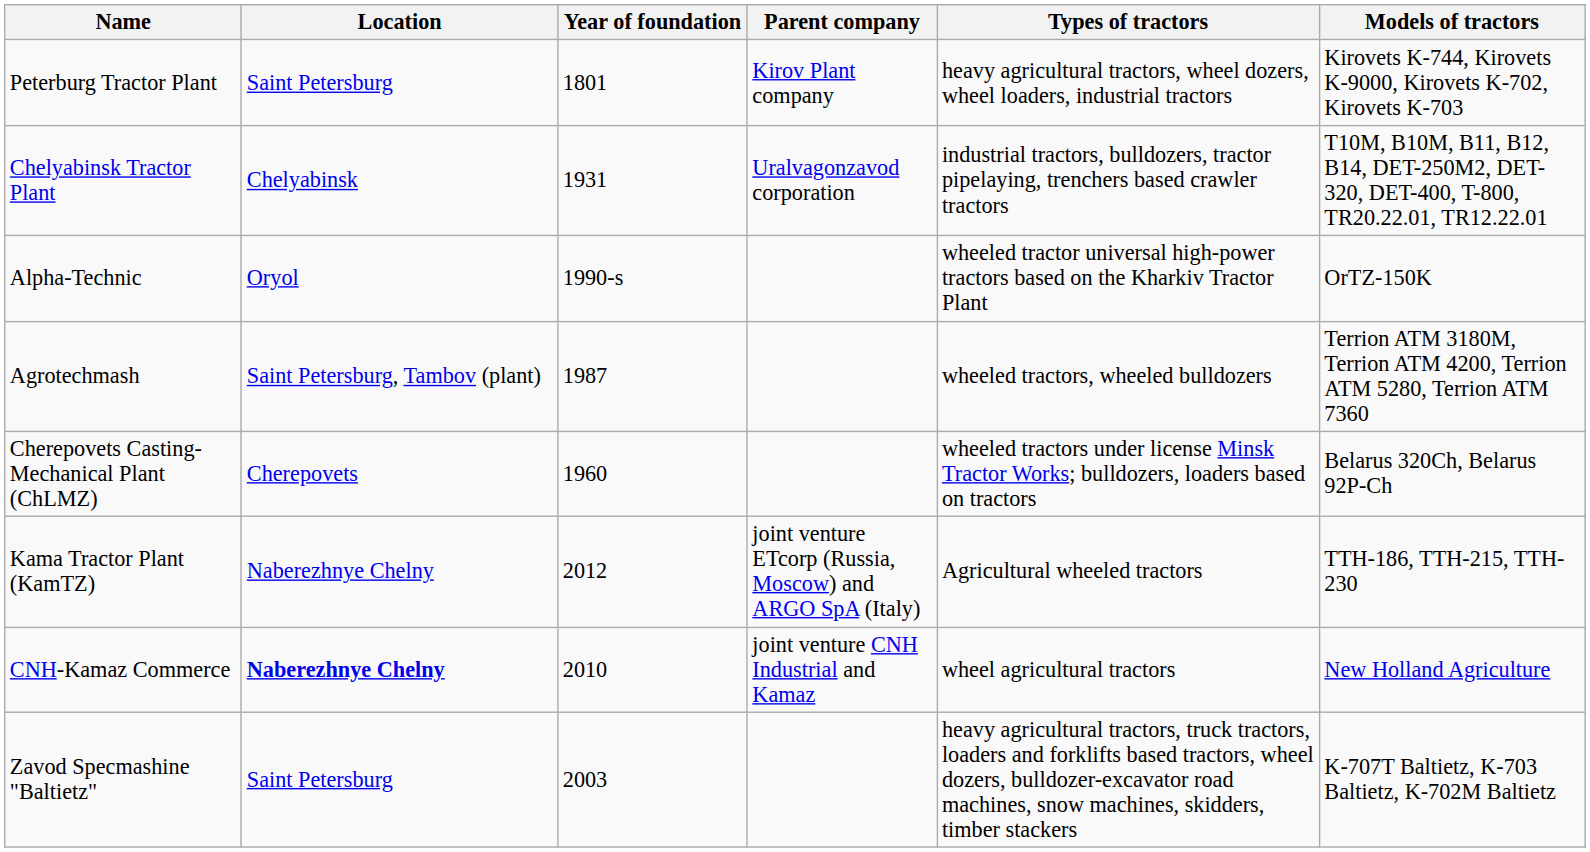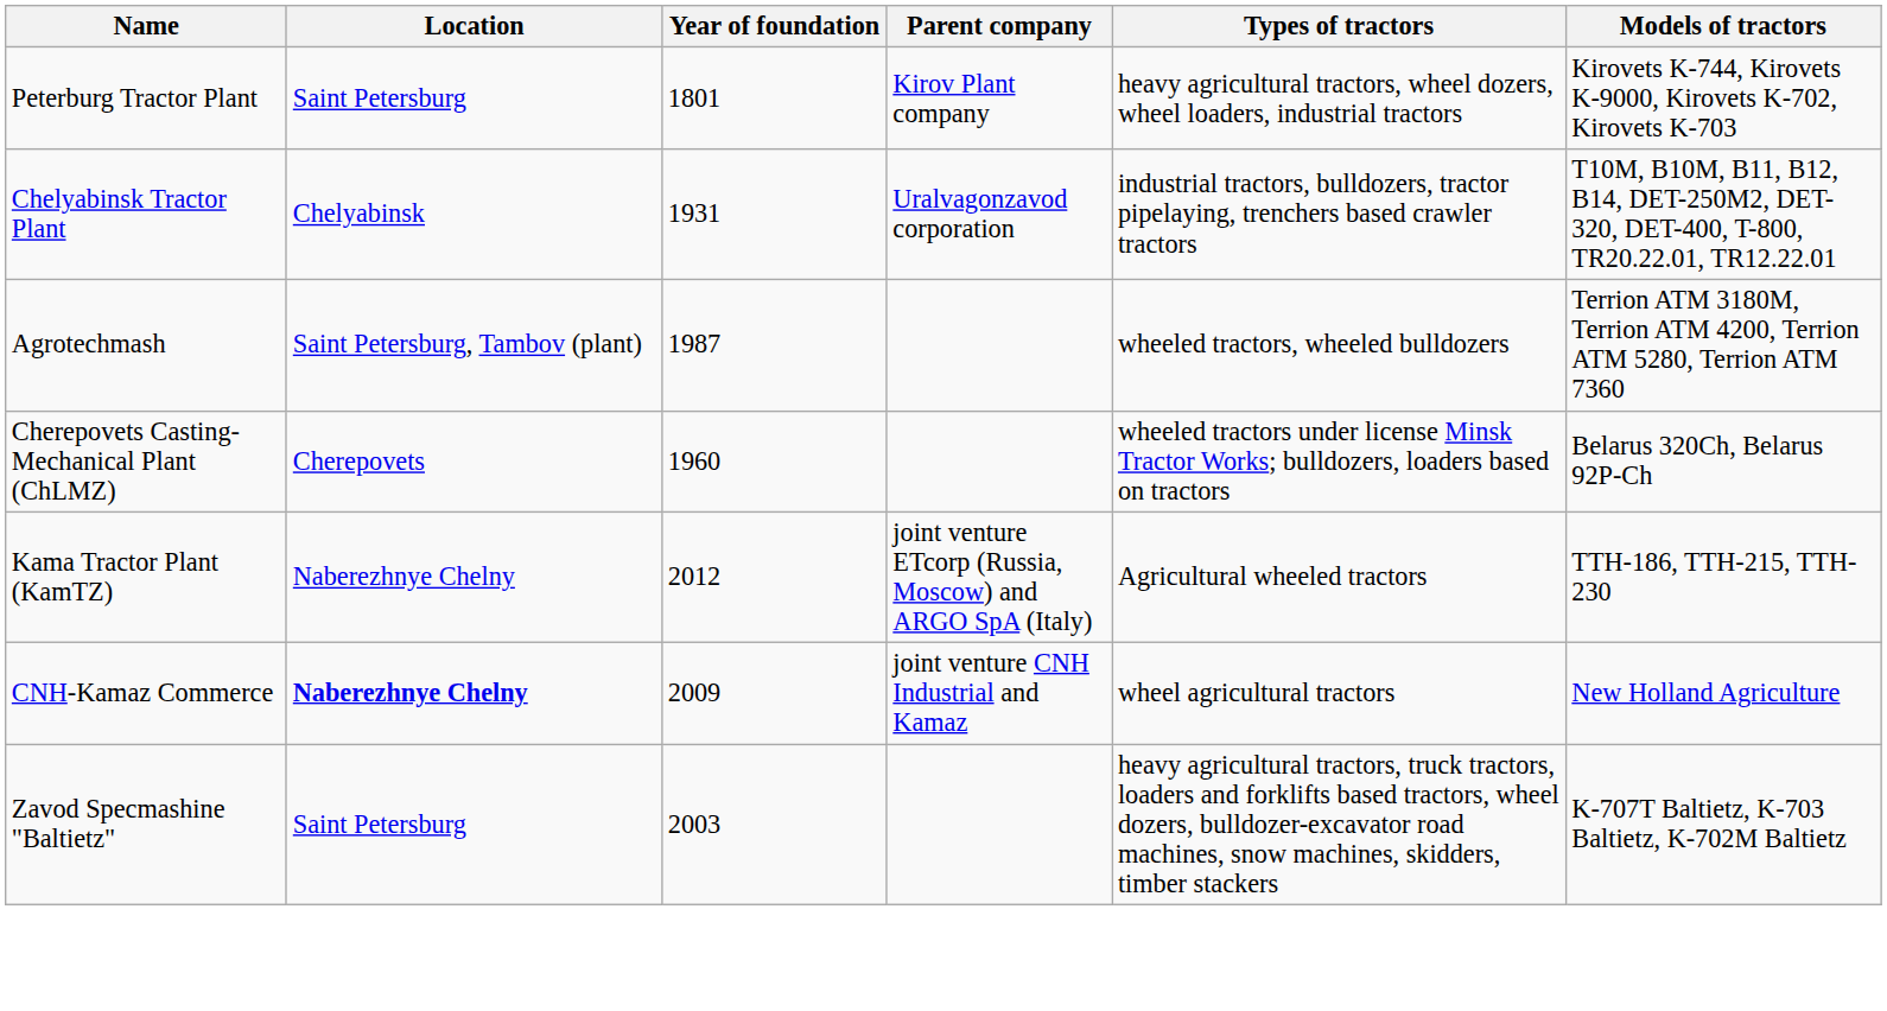 <table class="wikitable" style="width:90%;">
 <tr>
 <th style="width:15%;">Name</th>
 <th style="width:20%;">Location</th>
 <th style="width:12%;">Year of foundation</th>
 <th style="width:12%;">Parent company</th>
 <th>Types of tractors</th>
 <th>Models of tractors</th>
 </tr>
 <tr>
 <td>Peterburg Tractor Plant</td>
 <td><a href='#'>Saint Petersburg</a></td>
 <td>1801</td>
 <td><a href='#'>Kirov Plant</a> company</td>
 <td>heavy agricultural tractors, wheel dozers, wheel loaders, industrial tractors</td>
 <td>Kirovets K-744, Kirovets K-9000, Kirovets K-702, Kirovets K-703</td>
 </tr>
 <tr>
 <td><a href='#'>Chelyabinsk Tractor Plant</a></td>
 <td><a href='#'>Chelyabinsk</a></td>
 <td>1931</td>
 <td><a href='#'>Uralvagonzavod</a> corporation</td>
 <td>industrial tractors, bulldozers, tractor pipelaying, trenchers based crawler tractors</td>
 <td>T10M, B10M, B11, B12, B14, DET-250M2, DET-320, DET-400, T-800, TR20.22.01, TR12.22.01</td>
-</tr>
-<tr>
-<td>Alpha-Technic</td>
-<td><a href='#'>Oryol</a></td>
-<td>1990-s</td>
-<td></td>
-<td>wheeled tractor universal high-power tractors based on the Kharkiv Tractor Plant</td>
-<td>OrTZ-150K</td>
 </tr>
 <tr>
 <td>Agrotechmash</td>
 <td><a href='#'>Saint Petersburg</a>, <a href='#'>Tambov</a> (plant)</td>
 <td>1987</td>
 <td></td>
 <td>wheeled tractors, wheeled bulldozers</td>
 <td>Terrion ATM 3180M, Terrion ATM 4200, Terrion ATM 5280, Terrion ATM 7360</td>
 </tr>
 <tr>
 <td>Cherepovets Casting-Mechanical Plant (ChLMZ)</td>
 <td><a href='#'>Cherepovets</a></td>
 <td>1960</td>
 <td></td>
 <td>wheeled tractors under license <a href='#'>Minsk Tractor Works</a>; bulldozers, loaders based on tractors</td>
 <td>Belarus 320Ch, Belarus 92P-Ch</td>
 </tr>
 <tr>
 <td>Kama Tractor Plant (KamTZ)</td>
 <td><a href='#'>Naberezhnye Chelny</a></td>
 <td>2012</td>
 <td>joint venture ETcorp (Russia, <a href='#'>Moscow</a>) and <a href='#'>ARGO SpA</a> (Italy)</td>
 <td>Agricultural wheeled tractors</td>
 <td>TTH-186, TTH-215, TTH-230</td>
 </tr>
 <tr>
 <td><a href='#'>CNH</a>-Kamaz Commerce</td>
 <td><strong><a href='#'>Naberezhnye Chelny</a></strong></td>
-<td>2010</td>
+<td>2009</td>
 <td>joint venture <a href='#'>CNH Industrial</a> and <a href='#'>Kamaz</a></td>
 <td>wheel agricultural tractors</td>
 <td><a href='#'>New Holland Agriculture</a></td>
 </tr>
 <tr>
 <td>Zavod Specmashine "Baltietz"</td>
 <td><a href='#'>Saint Petersburg</a></td>
 <td>2003</td>
 <td></td>
 <td>heavy agricultural tractors, truck tractors, loaders and forklifts based tractors, wheel dozers, bulldozer-excavator road machines, snow machines, skidders, timber stackers</td>
 <td>K-707T Baltietz, K-703 Baltietz, K-702M Baltietz</td>
 </tr>
 </table>
